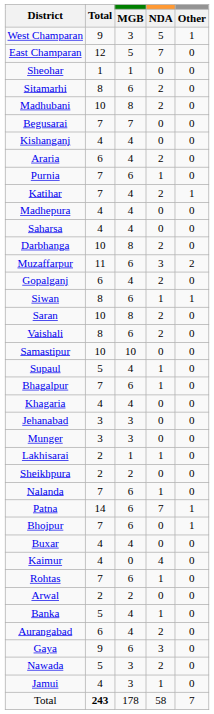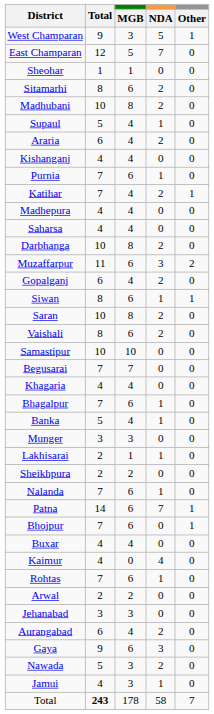 <table class="wikitable sortable" style="margin-left:.6em;text-align: center;">
 <tr>
 <th rowspan="2">District</th>
 <th rowspan="2">Total</th>
 <th style="background:#008000;"></th>
 <th style="background:#FF9933;"></th>
 <th style="background:#939393;"></th>
 </tr>
 <tr>
 <th>MGB</th>
 <th>NDA</th>
 <th>Other</th>
 </tr>
 <tr>
 <td><a href='#'>West Champaran</a></td>
 <td>9</td>
 <td>3</td>
 <td>5</td>
 <td>1</td>
 </tr>
 <tr>
 <td><a href='#'>East Champaran</a></td>
 <td>12</td>
 <td>5</td>
 <td>7</td>
 <td>0</td>
 </tr>
 <tr>
 <td><a href='#'>Sheohar</a></td>
 <td>1</td>
 <td>1</td>
 <td>0</td>
 <td>0</td>
 </tr>
 <tr>
 <td><a href='#'>Sitamarhi</a></td>
 <td>8</td>
 <td>6</td>
 <td>2</td>
 <td>0</td>
 </tr>
 <tr>
 <td><a href='#'>Madhubani</a></td>
 <td>10</td>
 <td>8</td>
 <td>2</td>
 <td>0</td>
 </tr>
 <tr>
-<td><a href='#'>Begusarai</a></td>
-<td>7</td>
-<td>7</td>
+<td><a href='#'>Supaul</a></td>
+<td>5</td>
+<td>4</td>
+<td>1</td>
 <td>0</td>
+</tr>
+<tr>
+<td><a href='#'>Araria</a></td>
+<td>6</td>
+<td>4</td>
+<td>2</td>
 <td>0</td>
 </tr>
 <tr>
 <td><a href='#'>Kishanganj</a></td>
 <td>4</td>
 <td>4</td>
 <td>0</td>
-<td>0</td>
-</tr>
-<tr>
-<td><a href='#'>Araria</a></td>
-<td>6</td>
-<td>4</td>
-<td>2</td>
 <td>0</td>
 </tr>
 <tr>
 <td><a href='#'>Purnia</a></td>
 <td>7</td>
 <td>6</td>
 <td>1</td>
 <td>0</td>
 </tr>
 <tr>
 <td><a href='#'>Katihar</a></td>
 <td>7</td>
 <td>4</td>
 <td>2</td>
 <td>1</td>
 </tr>
 <tr>
 <td><a href='#'>Madhepura</a></td>
 <td>4</td>
 <td>4</td>
 <td>0</td>
 <td>0</td>
 </tr>
 <tr>
 <td><a href='#'>Saharsa</a></td>
 <td>4</td>
 <td>4</td>
 <td>0</td>
 <td>0</td>
 </tr>
 <tr>
 <td><a href='#'>Darbhanga</a></td>
 <td>10</td>
 <td>8</td>
 <td>2</td>
 <td>0</td>
 </tr>
 <tr>
 <td><a href='#'>Muzaffarpur</a></td>
 <td>11</td>
 <td>6</td>
 <td>3</td>
 <td>2</td>
 </tr>
 <tr>
 <td><a href='#'>Gopalganj</a></td>
 <td>6</td>
 <td>4</td>
 <td>2</td>
 <td>0</td>
 </tr>
 <tr>
 <td><a href='#'>Siwan</a></td>
 <td>8</td>
 <td>6</td>
 <td>1</td>
 <td>1</td>
 </tr>
 <tr>
 <td><a href='#'>Saran</a></td>
 <td>10</td>
 <td>8</td>
 <td>2</td>
 <td>0</td>
 </tr>
 <tr>
 <td><a href='#'>Vaishali</a></td>
 <td>8</td>
 <td>6</td>
 <td>2</td>
 <td>0</td>
 </tr>
 <tr>
 <td><a href='#'>Samastipur</a></td>
 <td>10</td>
 <td>10</td>
 <td>0</td>
 <td>0</td>
 </tr>
 <tr>
-<td><a href='#'>Supaul</a></td>
-<td>5</td>
+<td><a href='#'>Begusarai</a></td>
+<td>7</td>
+<td>7</td>
+<td>0</td>
+<td>0</td>
+</tr>
+<tr>
+<td><a href='#'>Khagaria</a></td>
 <td>4</td>
-<td>1</td>
+<td>4</td>
+<td>0</td>
 <td>0</td>
 </tr>
 <tr>
 <td><a href='#'>Bhagalpur</a></td>
 <td>7</td>
 <td>6</td>
 <td>1</td>
 <td>0</td>
 </tr>
 <tr>
-<td><a href='#'>Khagaria</a></td>
+<td><a href='#'>Banka</a></td>
+<td>5</td>
 <td>4</td>
-<td>4</td>
-<td>0</td>
-<td>0</td>
-</tr>
-<tr>
-<td><a href='#'>Jehanabad</a></td>
-<td>3</td>
-<td>3</td>
-<td>0</td>
+<td>1</td>
 <td>0</td>
 </tr>
 <tr>
 <td><a href='#'>Munger</a></td>
 <td>3</td>
 <td>3</td>
 <td>0</td>
 <td>0</td>
 </tr>
 <tr>
 <td><a href='#'>Lakhisarai</a></td>
 <td>2</td>
 <td>1</td>
 <td>1</td>
 <td>0</td>
 </tr>
 <tr>
 <td><a href='#'>Sheikhpura</a></td>
 <td>2</td>
 <td>2</td>
 <td>0</td>
 <td>0</td>
 </tr>
 <tr>
 <td><a href='#'>Nalanda</a></td>
 <td>7</td>
 <td>6</td>
 <td>1</td>
 <td>0</td>
 </tr>
 <tr>
 <td><a href='#'>Patna</a></td>
 <td>14</td>
 <td>6</td>
 <td>7</td>
 <td>1</td>
 </tr>
 <tr>
 <td><a href='#'>Bhojpur</a></td>
 <td>7</td>
 <td>6</td>
 <td>0</td>
 <td>1</td>
 </tr>
 <tr>
 <td><a href='#'>Buxar</a></td>
 <td>4</td>
 <td>4</td>
 <td>0</td>
 <td>0</td>
 </tr>
 <tr>
 <td><a href='#'>Kaimur</a></td>
 <td>4</td>
 <td>0</td>
 <td>4</td>
 <td>0</td>
 </tr>
 <tr>
 <td><a href='#'>Rohtas</a></td>
 <td>7</td>
 <td>6</td>
 <td>1</td>
 <td>0</td>
 </tr>
 <tr>
 <td><a href='#'>Arwal</a></td>
 <td>2</td>
 <td>2</td>
 <td>0</td>
 <td>0</td>
 </tr>
 <tr>
-<td><a href='#'>Banka</a></td>
-<td>5</td>
-<td>4</td>
-<td>1</td>
+<td><a href='#'>Jehanabad</a></td>
+<td>3</td>
+<td>3</td>
+<td>0</td>
 <td>0</td>
 </tr>
 <tr>
 <td><a href='#'>Aurangabad</a></td>
 <td>6</td>
 <td>4</td>
 <td>2</td>
 <td>0</td>
 </tr>
 <tr>
 <td><a href='#'>Gaya</a></td>
 <td>9</td>
 <td>6</td>
 <td>3</td>
 <td>0</td>
 </tr>
 <tr>
 <td><a href='#'>Nawada</a></td>
 <td>5</td>
 <td>3</td>
 <td>2</td>
 <td>0</td>
 </tr>
 <tr>
 <td><a href='#'>Jamui</a></td>
 <td>4</td>
 <td>3</td>
 <td>1</td>
 <td>0</td>
 </tr>
 <tr>
 <td>Total</td>
 <td><strong>243</strong></td>
 <td>178</td>
 <td>58</td>
 <td>7</td>
 </tr>
 </table>
